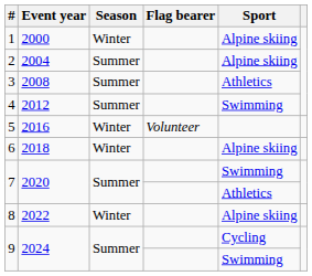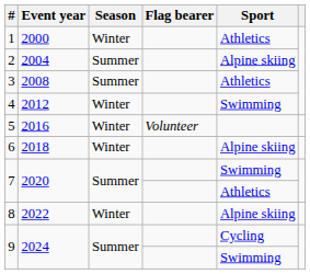 <table class="wikitable sortable">
 <tr>
 <th>#</th>
 <th>Event year</th>
 <th>Season</th>
 <th>Flag bearer</th>
 <th>Sport</th>
 <th></th>
 </tr>
 <tr>
 <td>1</td>
 <td><a href='#'>2000</a></td>
 <td>Winter</td>
 <td></td>
-<td><a href='#'>Alpine skiing</a></td>
+<td><a href='#'>Athletics</a></td>
 <td rowspan=4></td>
 </tr>
 <tr>
 <td>2</td>
 <td><a href='#'>2004</a></td>
 <td>Summer</td>
 <td></td>
 <td><a href='#'>Alpine skiing</a></td>
 </tr>
 <tr>
 <td>3</td>
 <td><a href='#'>2008</a></td>
 <td>Summer</td>
 <td></td>
 <td><a href='#'>Athletics</a></td>
 </tr>
 <tr>
 <td>4</td>
 <td><a href='#'>2012</a></td>
-<td>Summer</td>
+<td>Winter</td>
 <td></td>
 <td><a href='#'>Swimming</a></td>
 </tr>
 <tr>
 <td>5</td>
 <td><a href='#'>2016</a></td>
 <td>Winter</td>
 <td><em>Volunteer</em></td>
 <td></td>
 <td></td>
 </tr>
 <tr>
 <td>6</td>
 <td><a href='#'>2018</a></td>
 <td>Winter</td>
 <td></td>
 <td><a href='#'>Alpine skiing</a></td>
 <td></td>
 </tr>
 <tr>
 <td rowspan=2>7</td>
 <td rowspan=2><a href='#'>2020</a></td>
 <td rowspan=2>Summer</td>
 <td></td>
 <td><a href='#'>Swimming</a></td>
 <td rowspan=2></td>
 </tr>
 <tr>
 <td></td>
 <td><a href='#'>Athletics</a></td>
 </tr>
 <tr>
 <td>8</td>
 <td><a href='#'>2022</a></td>
 <td>Winter</td>
 <td></td>
 <td><a href='#'>Alpine skiing</a></td>
 <td></td>
 </tr>
 <tr>
 <td rowspan=2>9</td>
 <td rowspan=2><a href='#'>2024</a></td>
 <td rowspan=2>Summer</td>
 <td></td>
 <td><a href='#'>Cycling</a></td>
 <td rowspan=2></td>
 </tr>
 <tr>
 <td></td>
 <td><a href='#'>Swimming</a></td>
 </tr>
 </table>
